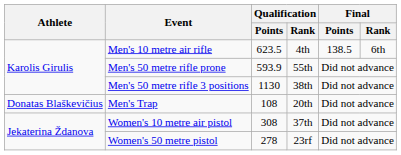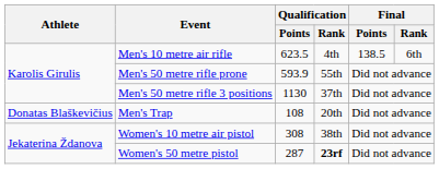 <table class="wikitable" style="font-size:90%">
 <tr>
 <th rowspan="2">Athlete</th>
 <th rowspan="2">Event</th>
 <th colspan=2>Qualification</th>
 <th colspan=2>Final</th>
 </tr>
 <tr style="font-size:95%">
 <th>Points</th>
 <th>Rank</th>
 <th>Points</th>
 <th>Rank</th>
 </tr>
 <tr align=center>
 <td rowspan="3" align=left><a href='#'>Karolis Girulis</a></td>
 <td align=left><a href='#'>Men's 10 metre air rifle</a></td>
 <td>623.5</td>
 <td>4th</td>
 <td>138.5</td>
 <td>6th</td>
 </tr>
 <tr align=center>
 <td align=left><a href='#'>Men's 50 metre rifle prone</a></td>
 <td>593.9</td>
 <td>55th</td>
 <td colspan=2>Did not advance</td>
 </tr>
 <tr align=center>
 <td align=left><a href='#'>Men's 50 metre rifle 3 positions</a></td>
 <td>1130</td>
-<td>38th</td>
+<td>37th</td>
 <td colspan=2>Did not advance</td>
 </tr>
 <tr align=center>
 <td align=left><a href='#'>Donatas Blaškevičius</a></td>
 <td align=left><a href='#'>Men's Trap</a></td>
 <td>108</td>
 <td>20th</td>
 <td colspan=2>Did not advance</td>
 </tr>
 <tr align=center>
 <td rowspan="2" align=left><a href='#'>Jekaterina Ždanova</a></td>
 <td align=left><a href='#'>Women's 10 metre air pistol</a></td>
 <td>308</td>
-<td>37th</td>
+<td>38th</td>
 <td colspan=2>Did not advance</td>
 </tr>
 <tr align=center>
 <td align=left><a href='#'>Women's 50 metre pistol</a></td>
-<td>278</td>
-<td>23rf</td>
+<td>287</td>
+<td><strong>23rf</strong></td>
 <td colspan=2>Did not advance</td>
 </tr>
 </table>
